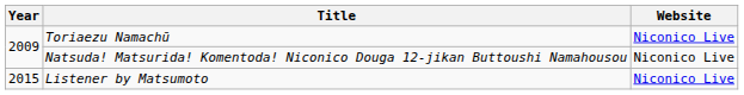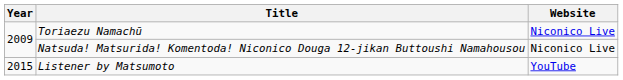 <table class="wikitable">
 <tr>
 <th>Year</th>
 <th>Title</th>
 <th>Website</th>
 </tr>
 <tr>
 <td rowspan="2">2009</td>
 <td><em>Toriaezu Namachū</em></td>
 <td><a href='#'>Niconico Live</a></td>
 </tr>
 <tr>
 <td><em>Natsuda! Matsurida! Komentoda! Niconico Douga 12-jikan Buttoushi Namahousou</em></td>
 <td>Niconico Live</td>
 </tr>
 <tr>
 <td>2015</td>
 <td><em>Listener by Matsumoto</em></td>
-<td><a href='#'>Niconico Live</a></td>
+<td><a href='#'>YouTube</a></td>
 </tr>
 </table>
